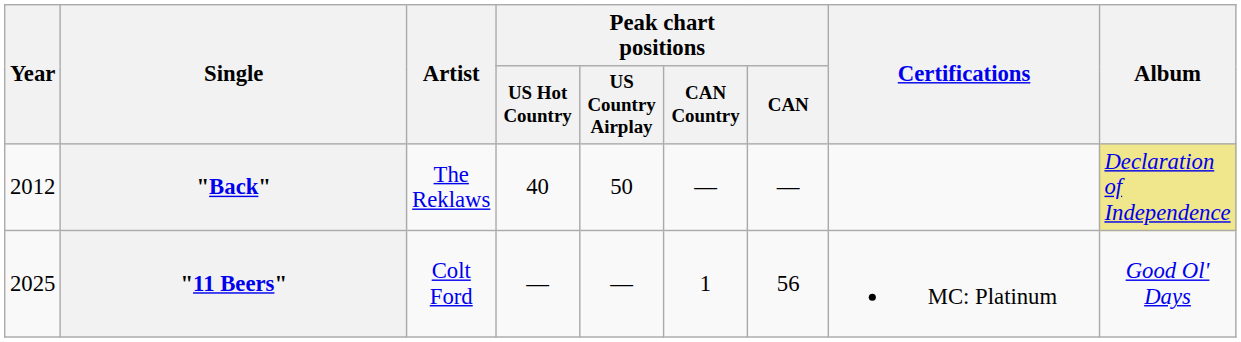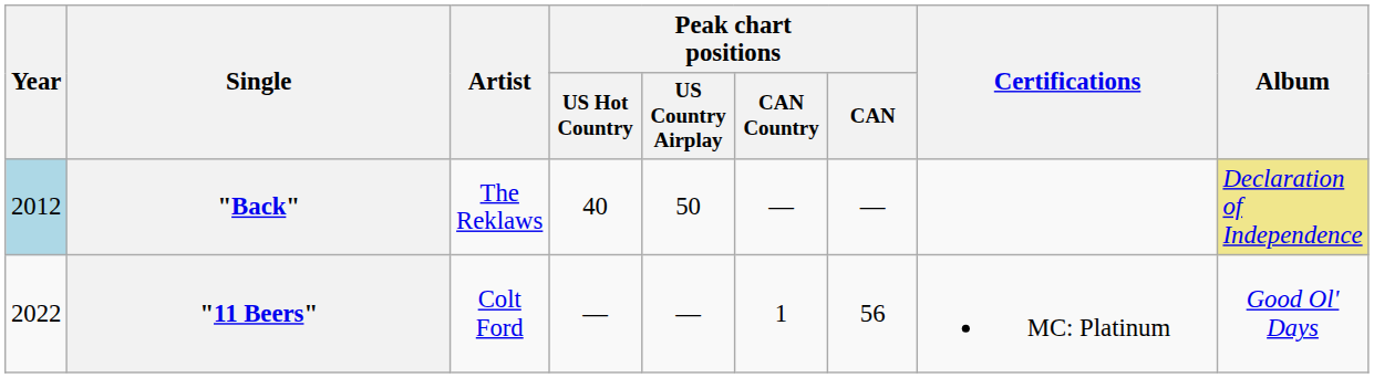 <table class="wikitable plainrowheaders" style="text-align:center;">
 <tr>
 <th rowspan="2">Year</th>
 <th rowspan="2" style="width:16em;">Single</th>
 <th rowspan="2">Artist</th>
 <th colspan="4">Peak chart<br>positions</th>
 <th rowspan="2" style="width:12em;"><a href='#'>Certifications</a><br></th>
 <th rowspan="2">Album</th>
 </tr>
 <tr style="font-size:smaller;">
 <th style="width:4em;">US Hot Country<br></th>
 <th style="width:4em;">US Country Airplay<br></th>
 <th style="width:4em;">CAN Country<br></th>
 <th style="width:4em;">CAN<br></th>
 </tr>
 <tr>
-<td>2012</td>
+<td style="background: lightblue;">2012</td>
 <th scope="row">"<a href='#'>Back</a>"</th>
 <td><a href='#'>The Reklaws</a></td>
 <td>40</td>
 <td>50</td>
 <td>—</td>
 <td>—</td>
 <td></td>
 <td align="left" style="background: khaki;"><em><a href='#'>Declaration of Independence</a></em></td>
 </tr>
 <tr>
-<td>2025</td>
+<td>2022</td>
 <th scope="row">"<a href='#'>11 Beers</a>"</th>
 <td><a href='#'>Colt Ford</a></td>
 <td>—</td>
 <td>—</td>
 <td>1</td>
 <td>56</td>
 <td><br><ul><li>MC: Platinum</li></ul></td>
 <td><em><a href='#'>Good Ol' Days</a></em></td>
 </tr>
 </table>
